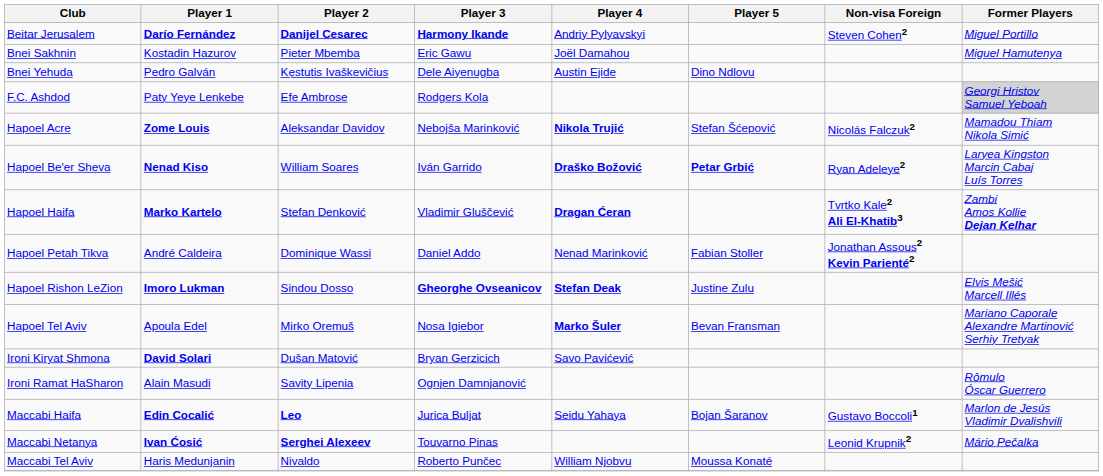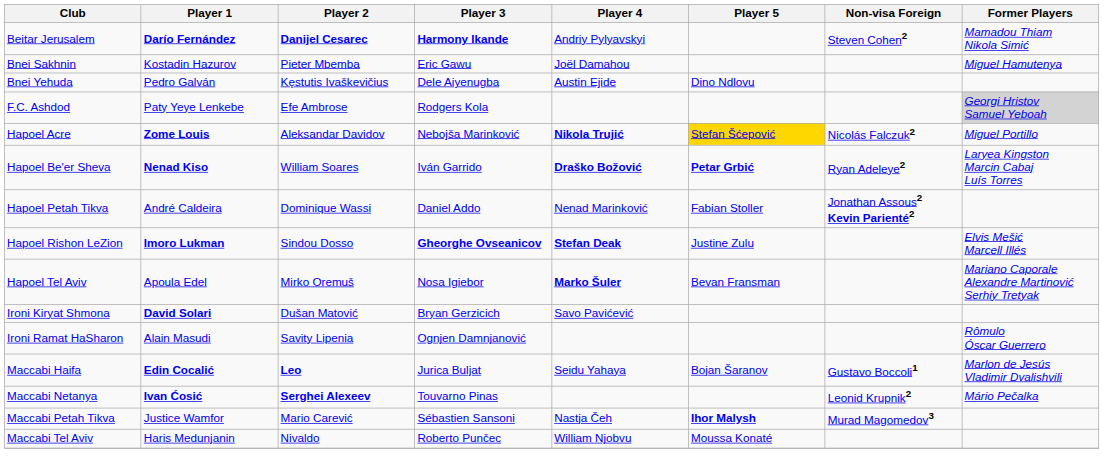 <table class="wikitable">
 <tr>
 <th width="180">Club</th>
 <th width="180">Player 1</th>
 <th width="180">Player 2</th>
 <th width="180">Player 3</th>
 <th width="180">Player 4</th>
 <th width="180">Player 5</th>
 <th width="180">Non-visa Foreign</th>
 <th width="180">Former Players</th>
 </tr>
 <tr>
 <td><a href='#'>Beitar Jerusalem</a></td>
 <td> <strong><a href='#'>Darío Fernández</a></strong></td>
 <td> <strong><a href='#'>Danijel Cesarec</a></strong></td>
 <td> <strong><a href='#'>Harmony Ikande</a></strong></td>
 <td> <a href='#'>Andriy Pylyavskyi</a></td>
 <td></td>
 <td> <a href='#'>Steven Cohen</a><sup><strong>2</strong></sup></td>
-<td> <em><a href='#'>Miguel Portillo</a></em></td>
+<td> <em><a href='#'>Mamadou Thiam</a></em> <br>  <em><a href='#'>Nikola Simić</a></em></td>
 </tr>
 <tr>
 <td><a href='#'>Bnei Sakhnin</a></td>
 <td> <a href='#'>Kostadin Hazurov</a></td>
 <td> <a href='#'>Pieter Mbemba</a></td>
 <td> <a href='#'>Eric Gawu</a></td>
 <td> <a href='#'>Joël Damahou</a></td>
 <td></td>
 <td></td>
 <td> <em><a href='#'>Miguel Hamutenya</a></em></td>
 </tr>
 <tr>
 <td><a href='#'>Bnei Yehuda</a></td>
 <td> <a href='#'>Pedro Galván</a></td>
 <td> <a href='#'>Kęstutis Ivaškevičius</a></td>
 <td> <a href='#'>Dele Aiyenugba</a></td>
 <td> <a href='#'>Austin Ejide</a></td>
 <td> <a href='#'>Dino Ndlovu</a></td>
 <td></td>
 <td></td>
 </tr>
 <tr>
 <td><a href='#'>F.C. Ashdod</a></td>
 <td> <a href='#'>Paty Yeye Lenkebe</a></td>
 <td> <a href='#'>Efe Ambrose</a></td>
 <td> <a href='#'>Rodgers Kola</a></td>
 <td></td>
 <td></td>
 <td></td>
 <td style="background: lightgrey;"> <em><a href='#'>Georgi Hristov</a></em> <br>  <em><a href='#'>Samuel Yeboah</a></em></td>
 </tr>
 <tr>
 <td><a href='#'>Hapoel Acre</a></td>
 <td> <strong><a href='#'>Zome Louis</a></strong></td>
 <td> <a href='#'>Aleksandar Davidov</a></td>
 <td> <a href='#'>Nebojša Marinković</a></td>
 <td> <strong><a href='#'>Nikola Trujić</a></strong></td>
-<td> <a href='#'>Stefan Šćepović</a></td>
+<td style="background: gold;"> <a href='#'>Stefan Šćepović</a></td>
 <td> <a href='#'>Nicolás Falczuk</a><sup><strong>2</strong></sup></td>
-<td> <em><a href='#'>Mamadou Thiam</a></em> <br>  <em><a href='#'>Nikola Simić</a></em></td>
+<td> <em><a href='#'>Miguel Portillo</a></em></td>
 </tr>
 <tr>
 <td><a href='#'>Hapoel Be'er Sheva</a></td>
 <td> <strong><a href='#'>Nenad Kiso</a></strong></td>
 <td> <a href='#'>William Soares</a></td>
 <td> <a href='#'>Iván Garrido</a></td>
 <td> <strong><a href='#'>Draško Božović</a></strong></td>
 <td> <strong><a href='#'>Petar Grbić</a></strong></td>
 <td> <a href='#'>Ryan Adeleye</a><sup><strong>2</strong></sup></td>
 <td> <em><a href='#'>Laryea Kingston</a></em> <br>  <em><a href='#'>Marcin Cabaj</a></em> <br>  <em><a href='#'>Luís Torres</a></em></td>
-</tr>
-<tr>
-<td><a href='#'>Hapoel Haifa</a></td>
-<td> <strong><a href='#'>Marko Kartelo</a></strong></td>
-<td> <a href='#'>Stefan Denković</a></td>
-<td> <a href='#'>Vladimir Gluščević</a></td>
-<td> <strong><a href='#'>Dragan Ćeran</a></strong></td>
-<td></td>
-<td> <a href='#'>Tvrtko Kale</a><sup><strong>2</strong></sup> <br>  <strong><a href='#'>Ali El-Khatib</a></strong><sup><strong>3</strong></sup></td>
-<td> <em><a href='#'>Zambi</a></em> <br>  <em><a href='#'>Amos Kollie</a></em> <br>  <strong><em><a href='#'>Dejan Kelhar</a></em></strong></td>
 </tr>
 <tr>
 <td><a href='#'>Hapoel Petah Tikva</a></td>
 <td> <a href='#'>André Caldeira</a></td>
 <td> <a href='#'>Dominique Wassi</a></td>
 <td> <a href='#'>Daniel Addo</a></td>
 <td> <a href='#'>Nenad Marinković</a></td>
 <td> <a href='#'>Fabian Stoller</a></td>
 <td> <a href='#'>Jonathan Assous</a><sup><strong>2</strong></sup> <br>  <strong><a href='#'>Kevin Parienté</a></strong><sup><strong>2</strong></sup></td>
 <td></td>
 </tr>
 <tr>
 <td><a href='#'>Hapoel Rishon LeZion</a></td>
 <td> <strong><a href='#'>Imoro Lukman</a></strong></td>
 <td> <a href='#'>Sindou Dosso</a></td>
 <td> <strong><a href='#'>Gheorghe Ovseanicov</a></strong></td>
 <td> <strong><a href='#'>Stefan Deak</a></strong></td>
 <td> <a href='#'>Justine Zulu</a></td>
 <td></td>
 <td> <em><a href='#'>Elvis Mešić</a></em> <br>  <em><a href='#'>Marcell Illés</a></em></td>
 </tr>
 <tr>
 <td><a href='#'>Hapoel Tel Aviv</a></td>
 <td> <a href='#'>Apoula Edel</a></td>
 <td> <a href='#'>Mirko Oremuš</a></td>
 <td> <a href='#'>Nosa Igiebor</a></td>
 <td> <strong><a href='#'>Marko Šuler</a></strong></td>
 <td> <a href='#'>Bevan Fransman</a></td>
 <td></td>
 <td> <em><a href='#'>Mariano Caporale</a></em> <br>  <em><a href='#'>Alexandre Martinović</a></em> <br>  <em><a href='#'>Serhiy Tretyak</a></em></td>
 </tr>
 <tr>
 <td><a href='#'>Ironi Kiryat Shmona</a></td>
 <td> <strong><a href='#'>David Solari</a></strong></td>
 <td> <a href='#'>Dušan Matović</a></td>
 <td> <a href='#'>Bryan Gerzicich</a></td>
 <td> <a href='#'>Savo Pavićević</a></td>
 <td></td>
 <td></td>
 <td></td>
 </tr>
 <tr>
 <td><a href='#'>Ironi Ramat HaSharon</a></td>
 <td> <a href='#'>Alain Masudi</a></td>
 <td> <a href='#'>Savity Lipenia</a></td>
 <td> <a href='#'>Ognjen Damnjanović</a></td>
 <td></td>
 <td></td>
 <td></td>
 <td> <em><a href='#'>Rômulo</a></em> <br>  <em><a href='#'>Óscar Guerrero</a></em></td>
 </tr>
 <tr>
 <td><a href='#'>Maccabi Haifa</a></td>
 <td> <strong><a href='#'>Edin Cocalić</a></strong></td>
 <td> <strong><a href='#'>Leo</a></strong></td>
 <td> <a href='#'>Jurica Buljat</a></td>
 <td> <a href='#'>Seidu Yahaya</a></td>
 <td> <a href='#'>Bojan Šaranov</a></td>
 <td> <a href='#'>Gustavo Boccoli</a><sup><strong>1</strong></sup></td>
 <td> <em><a href='#'>Marlon de Jesús</a></em> <br>  <em><a href='#'>Vladimir Dvalishvili</a></em></td>
 </tr>
 <tr>
 <td><a href='#'>Maccabi Netanya</a></td>
 <td> <strong><a href='#'>Ivan Ćosić</a></strong></td>
 <td> <strong><a href='#'>Serghei Alexeev</a></strong></td>
 <td> <a href='#'>Touvarno Pinas</a></td>
 <td></td>
 <td></td>
 <td> <a href='#'>Leonid Krupnik</a><sup><strong>2</strong></sup></td>
 <td> <em><a href='#'>Mário Pečalka</a></em></td>
 </tr>
 <tr>
+<td><a href='#'>Maccabi Petah Tikva</a></td>
+<td> <a href='#'>Justice Wamfor</a></td>
+<td> <a href='#'>Mario Carević</a></td>
+<td> <a href='#'>Sébastien Sansoni</a></td>
+<td> <a href='#'>Nastja Čeh</a></td>
+<td> <strong><a href='#'>Ihor Malysh</a></strong></td>
+<td> <a href='#'>Murad Magomedov</a><sup><strong>3</strong></sup></td>
+<td></td>
+</tr>
+<tr>
 <td><a href='#'>Maccabi Tel Aviv</a></td>
 <td> <a href='#'>Haris Medunjanin</a></td>
 <td> <a href='#'>Nivaldo</a></td>
 <td> <a href='#'>Roberto Punčec</a></td>
 <td> <a href='#'>William Njobvu</a></td>
 <td> <a href='#'>Moussa Konaté</a></td>
 <td></td>
 <td></td>
 </tr>
 <tr>
 </tr>
 </table>
